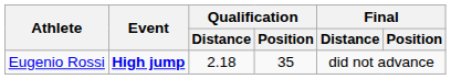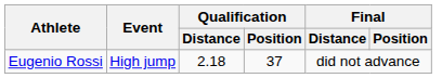 <table class=wikitable style="font-size:90%">
 <tr>
 <th rowspan="2">Athlete</th>
 <th rowspan="2">Event</th>
 <th colspan="2">Qualification</th>
 <th colspan="2">Final</th>
 </tr>
 <tr style="font-size:95%">
 <th>Distance</th>
 <th>Position</th>
 <th>Distance</th>
 <th>Position</th>
 </tr>
 <tr style=text-align:center>
 <td style=text-align:left><a href='#'>Eugenio Rossi</a></td>
-<td style=text-align:left><strong><a href='#'>High jump</a></strong></td>
+<td style=text-align:left><a href='#'>High jump</a></td>
 <td>2.18</td>
-<td>35</td>
+<td>37</td>
 <td colspan="2">did not advance</td>
 </tr>
 </table>
